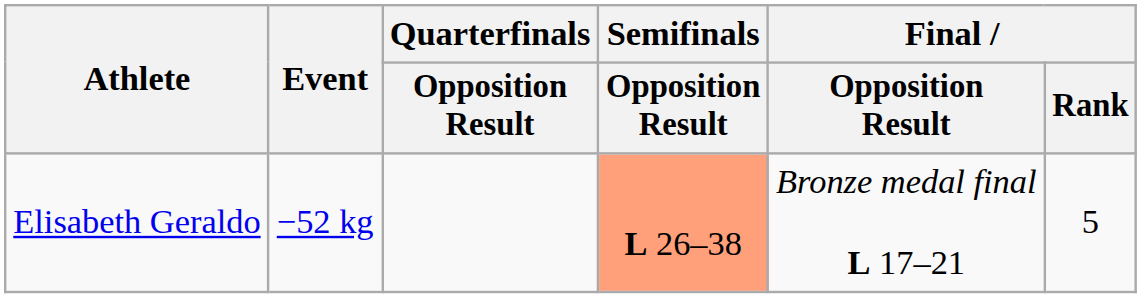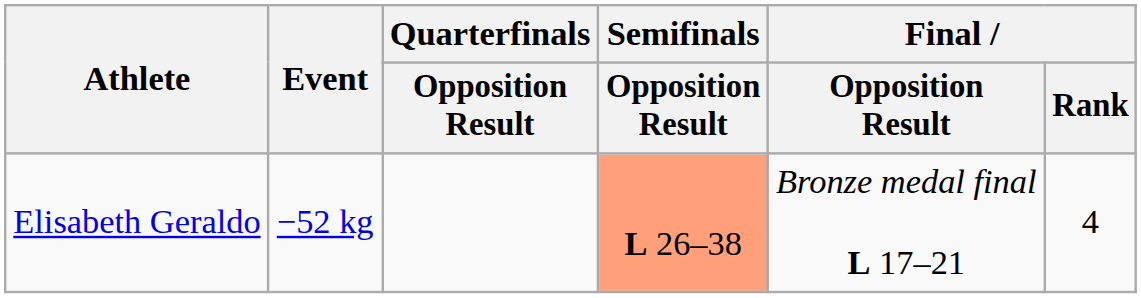 <table class="wikitable" style="font-size:90%;">
 <tr>
 <th rowspan=2>Athlete</th>
 <th rowspan=2>Event</th>
 <th>Quarterfinals</th>
 <th>Semifinals</th>
 <th colspan="2">Final / </th>
 </tr>
 <tr style="font-size:95%">
 <th>Opposition<br>Result</th>
 <th>Opposition<br>Result</th>
 <th>Opposition<br>Result</th>
 <th>Rank</th>
 </tr>
 <tr align=center>
 <td align=left><a href='#'>Elisabeth Geraldo</a></td>
 <td align=left><a href='#'>−52 kg</a></td>
 <td></td>
 <td style="background: lightsalmon;"><br><strong>L</strong> 26–38</td>
 <td><em>Bronze medal final</em><br><br><strong>L</strong> 17–21</td>
-<td>5</td>
+<td>4</td>
 </tr>
 </table>
